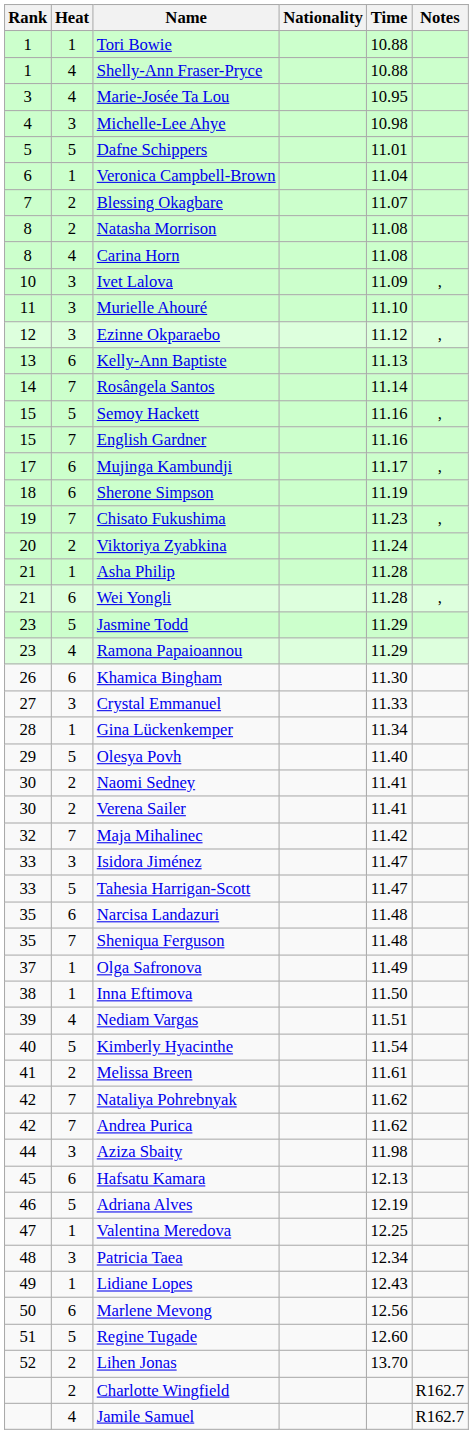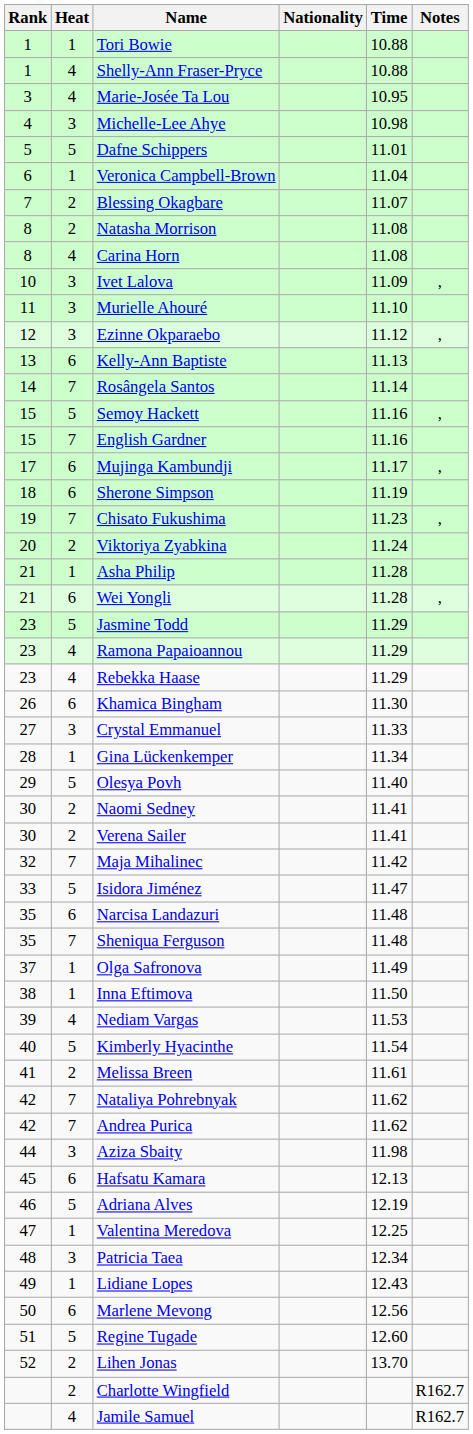 <table class="wikitable sortable" style="text-align:center">
 <tr>
 <th>Rank</th>
 <th>Heat</th>
 <th>Name</th>
 <th>Nationality</th>
 <th>Time</th>
 <th>Notes</th>
 </tr>
 <tr bgcolor=ccffcc>
 <td>1</td>
 <td>1</td>
 <td align=left><a href='#'>Tori Bowie</a></td>
 <td align=left></td>
 <td>10.88</td>
 <td></td>
 </tr>
 <tr bgcolor=ccffcc>
 <td>1</td>
 <td>4</td>
 <td align=left><a href='#'>Shelly-Ann Fraser-Pryce</a></td>
 <td align=left></td>
 <td>10.88</td>
 <td></td>
 </tr>
 <tr bgcolor=ccffcc>
 <td>3</td>
 <td>4</td>
 <td align=left><a href='#'>Marie-Josée Ta Lou</a></td>
 <td align=left></td>
 <td>10.95</td>
 <td></td>
 </tr>
 <tr bgcolor=ccffcc>
 <td>4</td>
 <td>3</td>
 <td align=left><a href='#'>Michelle-Lee Ahye</a></td>
 <td align=left></td>
 <td>10.98</td>
 <td></td>
 </tr>
 <tr bgcolor=ccffcc>
 <td>5</td>
 <td>5</td>
 <td align=left><a href='#'>Dafne Schippers</a></td>
 <td align=left></td>
 <td>11.01</td>
 <td></td>
 </tr>
 <tr bgcolor=ccffcc>
 <td>6</td>
 <td>1</td>
 <td align=left><a href='#'>Veronica Campbell-Brown</a></td>
 <td align=left></td>
 <td>11.04</td>
 <td></td>
 </tr>
 <tr bgcolor=ccffcc>
 <td>7</td>
 <td>2</td>
 <td align=left><a href='#'>Blessing Okagbare</a></td>
 <td align=left></td>
 <td>11.07</td>
 <td></td>
 </tr>
 <tr bgcolor=ccffcc>
 <td>8</td>
 <td>2</td>
 <td align=left><a href='#'>Natasha Morrison</a></td>
 <td align=left></td>
 <td>11.08</td>
 <td></td>
 </tr>
 <tr bgcolor=ccffcc>
 <td>8</td>
 <td>4</td>
 <td align=left><a href='#'>Carina Horn</a></td>
 <td align=left></td>
 <td>11.08</td>
 <td></td>
 </tr>
 <tr bgcolor=ccffcc>
 <td>10</td>
 <td>3</td>
 <td align=left><a href='#'>Ivet Lalova</a></td>
 <td align=left></td>
 <td>11.09</td>
 <td>, </td>
 </tr>
 <tr bgcolor=ccffcc>
 <td>11</td>
 <td>3</td>
 <td align=left><a href='#'>Murielle Ahouré</a></td>
 <td align=left></td>
 <td>11.10</td>
 <td></td>
 </tr>
 <tr bgcolor=ddffdd>
 <td>12</td>
 <td>3</td>
 <td align=left><a href='#'>Ezinne Okparaebo</a></td>
 <td align=left></td>
 <td>11.12</td>
 <td>, </td>
 </tr>
 <tr bgcolor=ccffcc>
 <td>13</td>
 <td>6</td>
 <td align=left><a href='#'>Kelly-Ann Baptiste</a></td>
 <td align=left></td>
 <td>11.13</td>
 <td></td>
 </tr>
 <tr bgcolor=ccffcc>
 <td>14</td>
 <td>7</td>
 <td align=left><a href='#'>Rosângela Santos</a></td>
 <td align=left></td>
 <td>11.14</td>
 <td></td>
 </tr>
 <tr bgcolor=ccffcc>
 <td>15</td>
 <td>5</td>
 <td align=left><a href='#'>Semoy Hackett</a></td>
 <td align=left></td>
 <td>11.16</td>
 <td>, </td>
 </tr>
 <tr bgcolor=ccffcc>
 <td>15</td>
 <td>7</td>
 <td align=left><a href='#'>English Gardner</a></td>
 <td align=left></td>
 <td>11.16</td>
 <td></td>
 </tr>
 <tr bgcolor=ccffcc>
 <td>17</td>
 <td>6</td>
 <td align=left><a href='#'>Mujinga Kambundji</a></td>
 <td align=left></td>
 <td>11.17</td>
 <td>, </td>
 </tr>
 <tr bgcolor=ccffcc>
 <td>18</td>
 <td>6</td>
 <td align=left><a href='#'>Sherone Simpson</a></td>
 <td align=left></td>
 <td>11.19</td>
 <td></td>
 </tr>
 <tr bgcolor=ccffcc>
 <td>19</td>
 <td>7</td>
 <td align=left><a href='#'>Chisato Fukushima</a></td>
 <td align=left></td>
 <td>11.23</td>
 <td>, </td>
 </tr>
 <tr bgcolor=ccffcc>
 <td>20</td>
 <td>2</td>
 <td align=left><a href='#'>Viktoriya Zyabkina</a></td>
 <td align=left></td>
 <td>11.24</td>
 <td></td>
 </tr>
 <tr bgcolor=ccffcc>
 <td>21</td>
 <td>1</td>
 <td align=left><a href='#'>Asha Philip</a></td>
 <td align=left></td>
 <td>11.28</td>
 <td></td>
 </tr>
 <tr bgcolor=ddffdd>
 <td>21</td>
 <td>6</td>
 <td align=left><a href='#'>Wei Yongli</a></td>
 <td align=left></td>
 <td>11.28</td>
 <td>, </td>
 </tr>
 <tr bgcolor=ccffcc>
 <td>23</td>
 <td>5</td>
 <td align=left><a href='#'>Jasmine Todd</a></td>
 <td align=left></td>
 <td>11.29</td>
 <td></td>
 </tr>
 <tr bgcolor=ddffdd>
 <td>23</td>
 <td>4</td>
 <td align=left><a href='#'>Ramona Papaioannou</a></td>
 <td align=left></td>
 <td>11.29</td>
 <td></td>
 </tr>
 <tr>
+<td>23</td>
+<td>4</td>
+<td align=left><a href='#'>Rebekka Haase</a></td>
+<td align=left></td>
+<td>11.29</td>
+<td></td>
+</tr>
+<tr>
 <td>26</td>
 <td>6</td>
 <td align=left><a href='#'>Khamica Bingham</a></td>
 <td align=left></td>
 <td>11.30</td>
 <td></td>
 </tr>
 <tr>
 <td>27</td>
 <td>3</td>
 <td align=left><a href='#'>Crystal Emmanuel</a></td>
 <td align=left></td>
 <td>11.33</td>
 <td></td>
 </tr>
 <tr>
 <td>28</td>
 <td>1</td>
 <td align=left><a href='#'>Gina Lückenkemper</a></td>
 <td align=left></td>
 <td>11.34</td>
 <td></td>
 </tr>
 <tr>
 <td>29</td>
 <td>5</td>
 <td align=left><a href='#'>Olesya Povh</a></td>
 <td align=left></td>
 <td>11.40</td>
 <td></td>
 </tr>
 <tr>
 <td>30</td>
 <td>2</td>
 <td align=left><a href='#'>Naomi Sedney</a></td>
 <td align=left></td>
 <td>11.41</td>
 <td></td>
 </tr>
 <tr>
 <td>30</td>
 <td>2</td>
 <td align=left><a href='#'>Verena Sailer</a></td>
 <td align=left></td>
 <td>11.41</td>
 <td></td>
 </tr>
 <tr>
 <td>32</td>
 <td>7</td>
 <td align=left><a href='#'>Maja Mihalinec</a></td>
 <td align=left></td>
 <td>11.42</td>
 <td></td>
 </tr>
 <tr>
 <td>33</td>
-<td>3</td>
+<td>5</td>
 <td align=left><a href='#'>Isidora Jiménez</a></td>
-<td align=left></td>
-<td>11.47</td>
-<td></td>
-</tr>
-<tr>
-<td>33</td>
-<td>5</td>
-<td align=left><a href='#'>Tahesia Harrigan-Scott</a></td>
 <td align=left></td>
 <td>11.47</td>
 <td></td>
 </tr>
 <tr>
 <td>35</td>
 <td>6</td>
 <td align=left><a href='#'>Narcisa Landazuri</a></td>
 <td align=left></td>
 <td>11.48</td>
 <td></td>
 </tr>
 <tr>
 <td>35</td>
 <td>7</td>
 <td align=left><a href='#'>Sheniqua Ferguson</a></td>
 <td align=left></td>
 <td>11.48</td>
 <td></td>
 </tr>
 <tr>
 <td>37</td>
 <td>1</td>
 <td align=left><a href='#'>Olga Safronova</a></td>
 <td align=left></td>
 <td>11.49</td>
 <td></td>
 </tr>
 <tr>
 <td>38</td>
 <td>1</td>
 <td align=left><a href='#'>Inna Eftimova</a></td>
 <td align=left></td>
 <td>11.50</td>
 <td></td>
 </tr>
 <tr>
 <td>39</td>
 <td>4</td>
 <td align=left><a href='#'>Nediam Vargas</a></td>
 <td align=left></td>
-<td>11.51</td>
+<td>11.53</td>
 <td></td>
 </tr>
 <tr>
 <td>40</td>
 <td>5</td>
 <td align=left><a href='#'>Kimberly Hyacinthe</a></td>
 <td align=left></td>
 <td>11.54</td>
 <td></td>
 </tr>
 <tr>
 <td>41</td>
 <td>2</td>
 <td align=left><a href='#'>Melissa Breen</a></td>
 <td align=left></td>
 <td>11.61</td>
 <td></td>
 </tr>
 <tr>
 <td>42</td>
 <td>7</td>
 <td align=left><a href='#'>Nataliya Pohrebnyak</a></td>
 <td align=left></td>
 <td>11.62</td>
 <td></td>
 </tr>
 <tr>
 <td>42</td>
 <td>7</td>
 <td align=left><a href='#'>Andrea Purica</a></td>
 <td align=left></td>
 <td>11.62</td>
 <td></td>
 </tr>
 <tr>
 <td>44</td>
 <td>3</td>
 <td align=left><a href='#'>Aziza Sbaity</a></td>
 <td align=left></td>
 <td>11.98</td>
 <td></td>
 </tr>
 <tr>
 <td>45</td>
 <td>6</td>
 <td align=left><a href='#'>Hafsatu Kamara</a></td>
 <td align=left></td>
 <td>12.13</td>
 <td></td>
 </tr>
 <tr>
 <td>46</td>
 <td>5</td>
 <td align=left><a href='#'>Adriana Alves</a></td>
 <td align=left></td>
 <td>12.19</td>
 <td></td>
 </tr>
 <tr>
 <td>47</td>
 <td>1</td>
 <td align=left><a href='#'>Valentina Meredova</a></td>
 <td align=left></td>
 <td>12.25</td>
 <td></td>
 </tr>
 <tr>
 <td>48</td>
 <td>3</td>
 <td align=left><a href='#'>Patricia Taea</a></td>
 <td align=left></td>
 <td>12.34</td>
 <td></td>
 </tr>
 <tr>
 <td>49</td>
 <td>1</td>
 <td align=left><a href='#'>Lidiane Lopes</a></td>
 <td align=left></td>
 <td>12.43</td>
 <td></td>
 </tr>
 <tr>
 <td>50</td>
 <td>6</td>
 <td align=left><a href='#'>Marlene Mevong</a></td>
 <td align=left></td>
 <td>12.56</td>
 <td></td>
 </tr>
 <tr>
 <td>51</td>
 <td>5</td>
 <td align=left><a href='#'>Regine Tugade</a></td>
 <td align=left></td>
 <td>12.60</td>
 <td></td>
 </tr>
 <tr>
 <td>52</td>
 <td>2</td>
 <td align=left><a href='#'>Lihen Jonas</a></td>
 <td align=left></td>
 <td>13.70</td>
 <td></td>
 </tr>
 <tr>
 <td></td>
 <td>2</td>
 <td align=left><a href='#'>Charlotte Wingfield</a></td>
 <td align=left></td>
 <td></td>
 <td>R162.7</td>
 </tr>
 <tr>
 <td></td>
 <td>4</td>
 <td align=left><a href='#'>Jamile Samuel</a></td>
 <td align=left></td>
 <td></td>
 <td>R162.7</td>
 </tr>
 </table>
